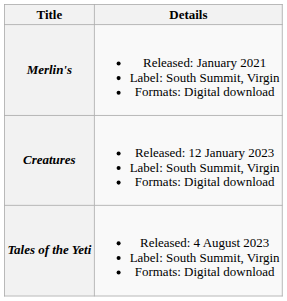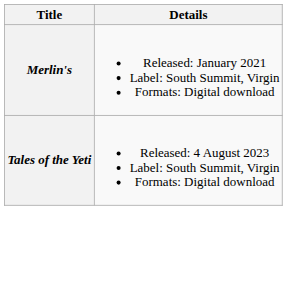 <table class="wikitable plainrowheaders" style="text-align:center;">
 <tr>
 <th scope="col">Title</th>
 <th scope="col">Details</th>
 </tr>
 <tr>
 <th scope="row"><em>Merlin's</em></th>
 <td><br><ul><li>Released: January 2021</li><li>Label: South Summit, Virgin</li><li>Formats: Digital download</li></ul></td>
 </tr>
 <tr>
-<th scope="row"><em>Creatures</em></th>
-<td><br><ul><li>Released: 12 January 2023</li><li>Label: South Summit, Virgin</li><li>Formats: Digital download</li></ul></td>
-</tr>
-<tr>
 <th scope="row"><em>Tales of the Yeti</em></th>
 <td><br><ul><li>Released: 4 August 2023</li><li>Label: South Summit, Virgin</li><li>Formats: Digital download</li></ul></td>
 </tr>
 </table>
